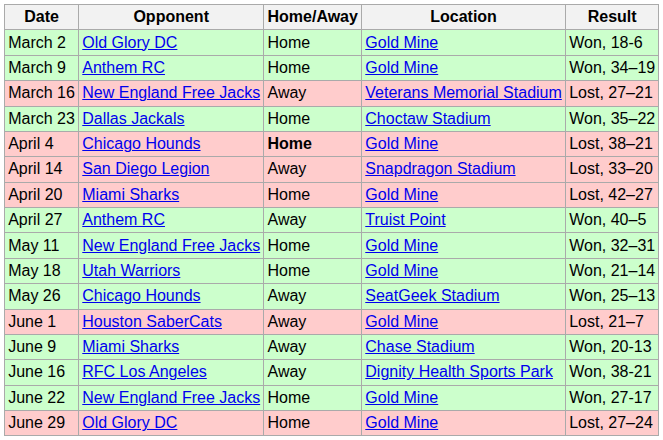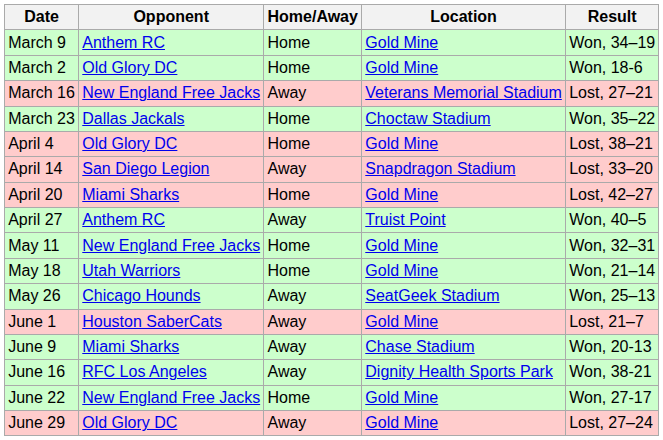 <table class="wikitable">
 <tr>
 <th>Date</th>
 <th>Opponent</th>
 <th>Home/Away</th>
 <th>Location</th>
 <th>Result</th>
 </tr>
 <tr bgcolor="CCFFCC">
+<td>March 9</td>
+<td><a href='#'>Anthem RC</a></td>
+<td>Home</td>
+<td><a href='#'>Gold Mine</a></td>
+<td>Won, 34–19</td>
+</tr>
+<tr bgcolor="CCFFCC">
 <td>March 2</td>
 <td><a href='#'>Old Glory DC</a></td>
 <td>Home</td>
 <td><a href='#'>Gold Mine</a></td>
 <td>Won, 18-6</td>
-</tr>
-<tr bgcolor="CCFFCC">
-<td>March 9</td>
-<td><a href='#'>Anthem RC</a></td>
-<td>Home</td>
-<td><a href='#'>Gold Mine</a></td>
-<td>Won, 34–19</td>
 </tr>
 <tr bgcolor="FFCCCC">
 <td>March 16</td>
 <td><a href='#'>New England Free Jacks</a></td>
 <td>Away</td>
 <td><a href='#'>Veterans Memorial Stadium</a></td>
 <td>Lost, 27–21</td>
 </tr>
 <tr bgcolor="CCFFCC">
 <td>March 23</td>
 <td><a href='#'>Dallas Jackals</a></td>
 <td>Home</td>
 <td><a href='#'>Choctaw Stadium</a></td>
 <td>Won, 35–22</td>
 </tr>
 <tr bgcolor="FFCCCC">
 <td>April 4</td>
-<td><a href='#'>Chicago Hounds</a></td>
-<td><strong>Home</strong></td>
+<td><a href='#'>Old Glory DC</a></td>
+<td>Home</td>
 <td><a href='#'>Gold Mine</a></td>
 <td>Lost, 38–21</td>
 </tr>
 <tr bgcolor="FFCCCC">
 <td>April 14</td>
 <td><a href='#'>San Diego Legion</a></td>
 <td>Away</td>
 <td><a href='#'>Snapdragon Stadium</a></td>
 <td>Lost, 33–20</td>
 </tr>
 <tr bgcolor="FFCCCC">
 <td>April 20</td>
 <td><a href='#'>Miami Sharks</a></td>
 <td>Home</td>
 <td><a href='#'>Gold Mine</a></td>
 <td>Lost, 42–27</td>
 </tr>
 <tr bgcolor="CCFFCC">
 <td>April 27</td>
 <td><a href='#'>Anthem RC</a></td>
 <td>Away</td>
 <td><a href='#'>Truist Point</a></td>
 <td>Won, 40–5</td>
 </tr>
 <tr bgcolor="CCFFCC">
 <td>May 11</td>
 <td><a href='#'>New England Free Jacks</a></td>
 <td>Home</td>
 <td><a href='#'>Gold Mine</a></td>
 <td>Won, 32–31</td>
 </tr>
 <tr bgcolor="CCFFCC">
 <td>May 18</td>
 <td><a href='#'>Utah Warriors</a></td>
 <td>Home</td>
 <td><a href='#'>Gold Mine</a></td>
 <td>Won, 21–14</td>
 </tr>
 <tr bgcolor="CCFFCC">
 <td>May 26</td>
 <td><a href='#'>Chicago Hounds</a></td>
 <td>Away</td>
 <td><a href='#'>SeatGeek Stadium</a></td>
 <td>Won, 25–13</td>
 </tr>
 <tr bgcolor="FFCCCC">
 <td>June 1</td>
 <td><a href='#'>Houston SaberCats</a></td>
 <td>Away</td>
 <td><a href='#'>Gold Mine</a></td>
 <td>Lost, 21–7</td>
 </tr>
 <tr bgcolor="CCFFCC">
 <td>June 9</td>
 <td><a href='#'>Miami Sharks</a></td>
 <td>Away</td>
 <td><a href='#'>Chase Stadium</a></td>
 <td>Won, 20-13</td>
 </tr>
 <tr bgcolor="CCFFCC">
 <td>June 16</td>
 <td><a href='#'>RFC Los Angeles</a></td>
 <td>Away</td>
 <td><a href='#'>Dignity Health Sports Park</a></td>
 <td>Won, 38-21</td>
 </tr>
 <tr bgcolor="CCFFCC">
 <td>June 22</td>
 <td><a href='#'>New England Free Jacks</a></td>
 <td>Home</td>
 <td><a href='#'>Gold Mine</a></td>
 <td>Won, 27-17</td>
 </tr>
 <tr bgcolor="FFCCCC">
 <td>June 29</td>
 <td><a href='#'>Old Glory DC</a></td>
-<td>Home</td>
+<td>Away</td>
 <td><a href='#'>Gold Mine</a></td>
 <td>Lost, 27–24</td>
 </tr>
 <tr>
 </tr>
 </table>
